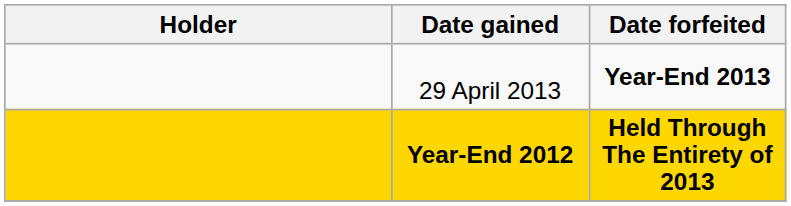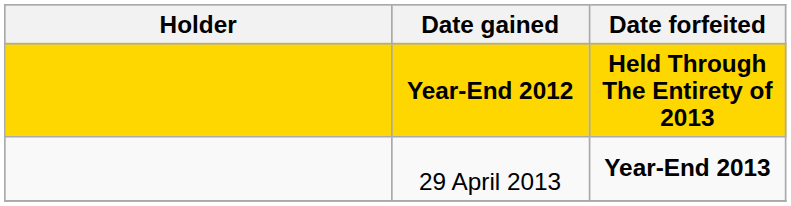 <table class="wikitable" style="font-size:90%">
 <tr>
 <th style="width:222px;">Holder</th>
 <th style="width:110px;">Date gained</th>
 <th style="width:110px;">Date forfeited</th>
-</tr>
-<tr>
-<td align=left><br></td>
-<td style="text-align:center;"><br> 29 April 2013</td>
-<td style="text-align:center;"><strong>Year-End 2013</strong></td>
 </tr>
 <tr bgcolor=gold>
 <td></td>
 <td style="text-align:center;"><strong>Year-End 2012</strong></td>
 <td style="text-align:center;"><strong>Held Through The Entirety of 2013</strong></td>
 </tr>
 <tr>
+<td align=left><br></td>
+<td style="text-align:center;"><br> 29 April 2013</td>
+<td style="text-align:center;"><strong>Year-End 2013</strong></td>
+</tr>
+<tr>
 </tr>
 </table>
